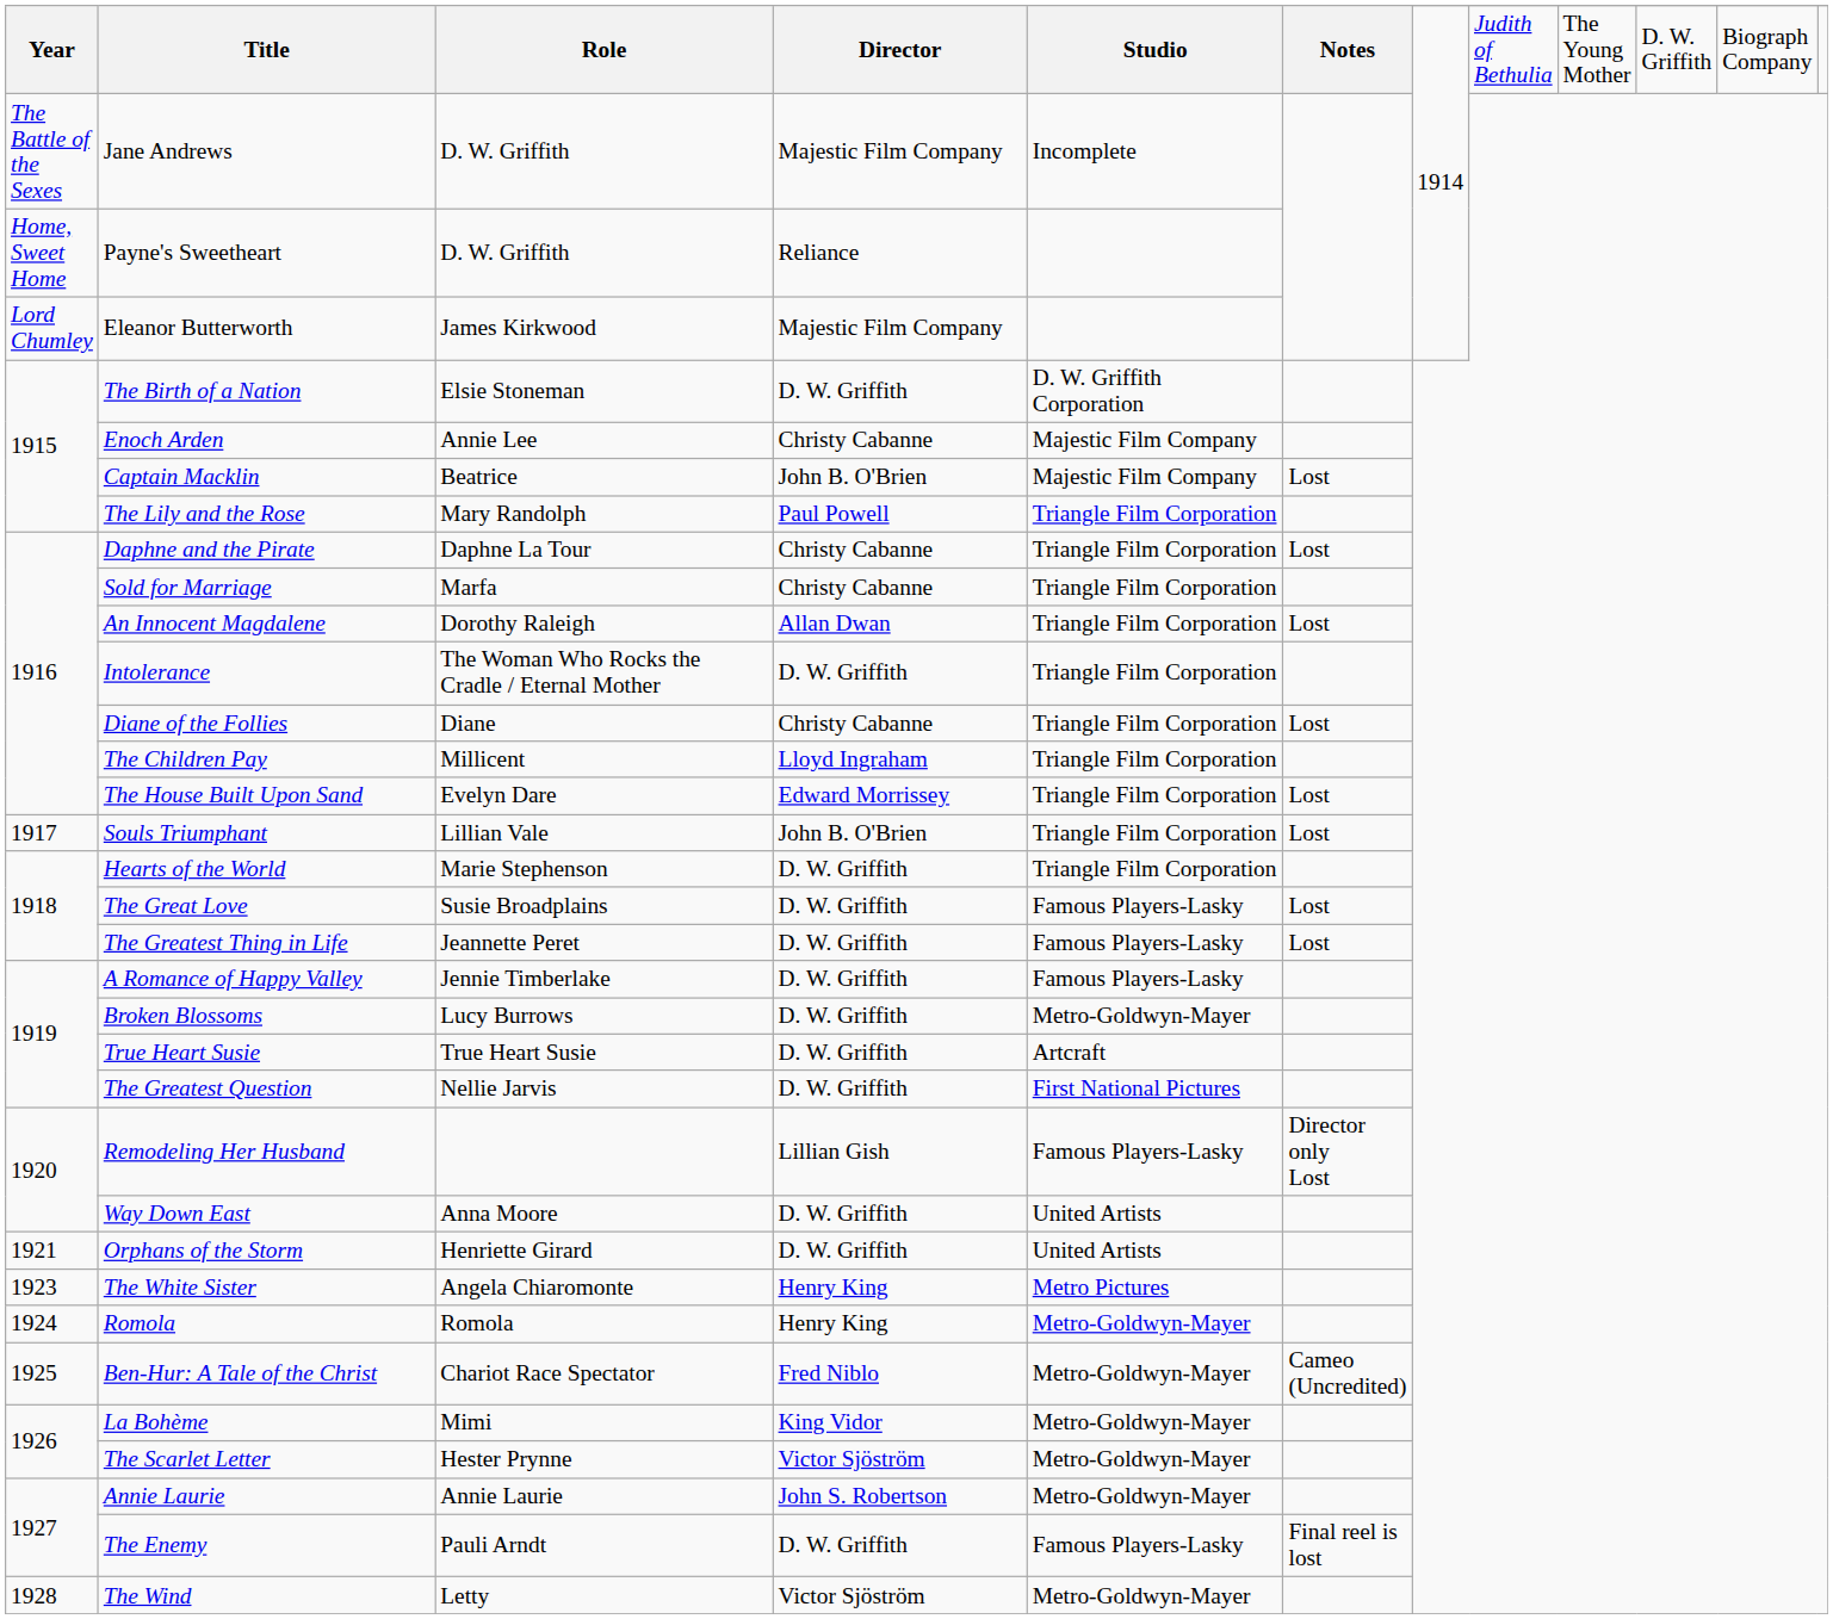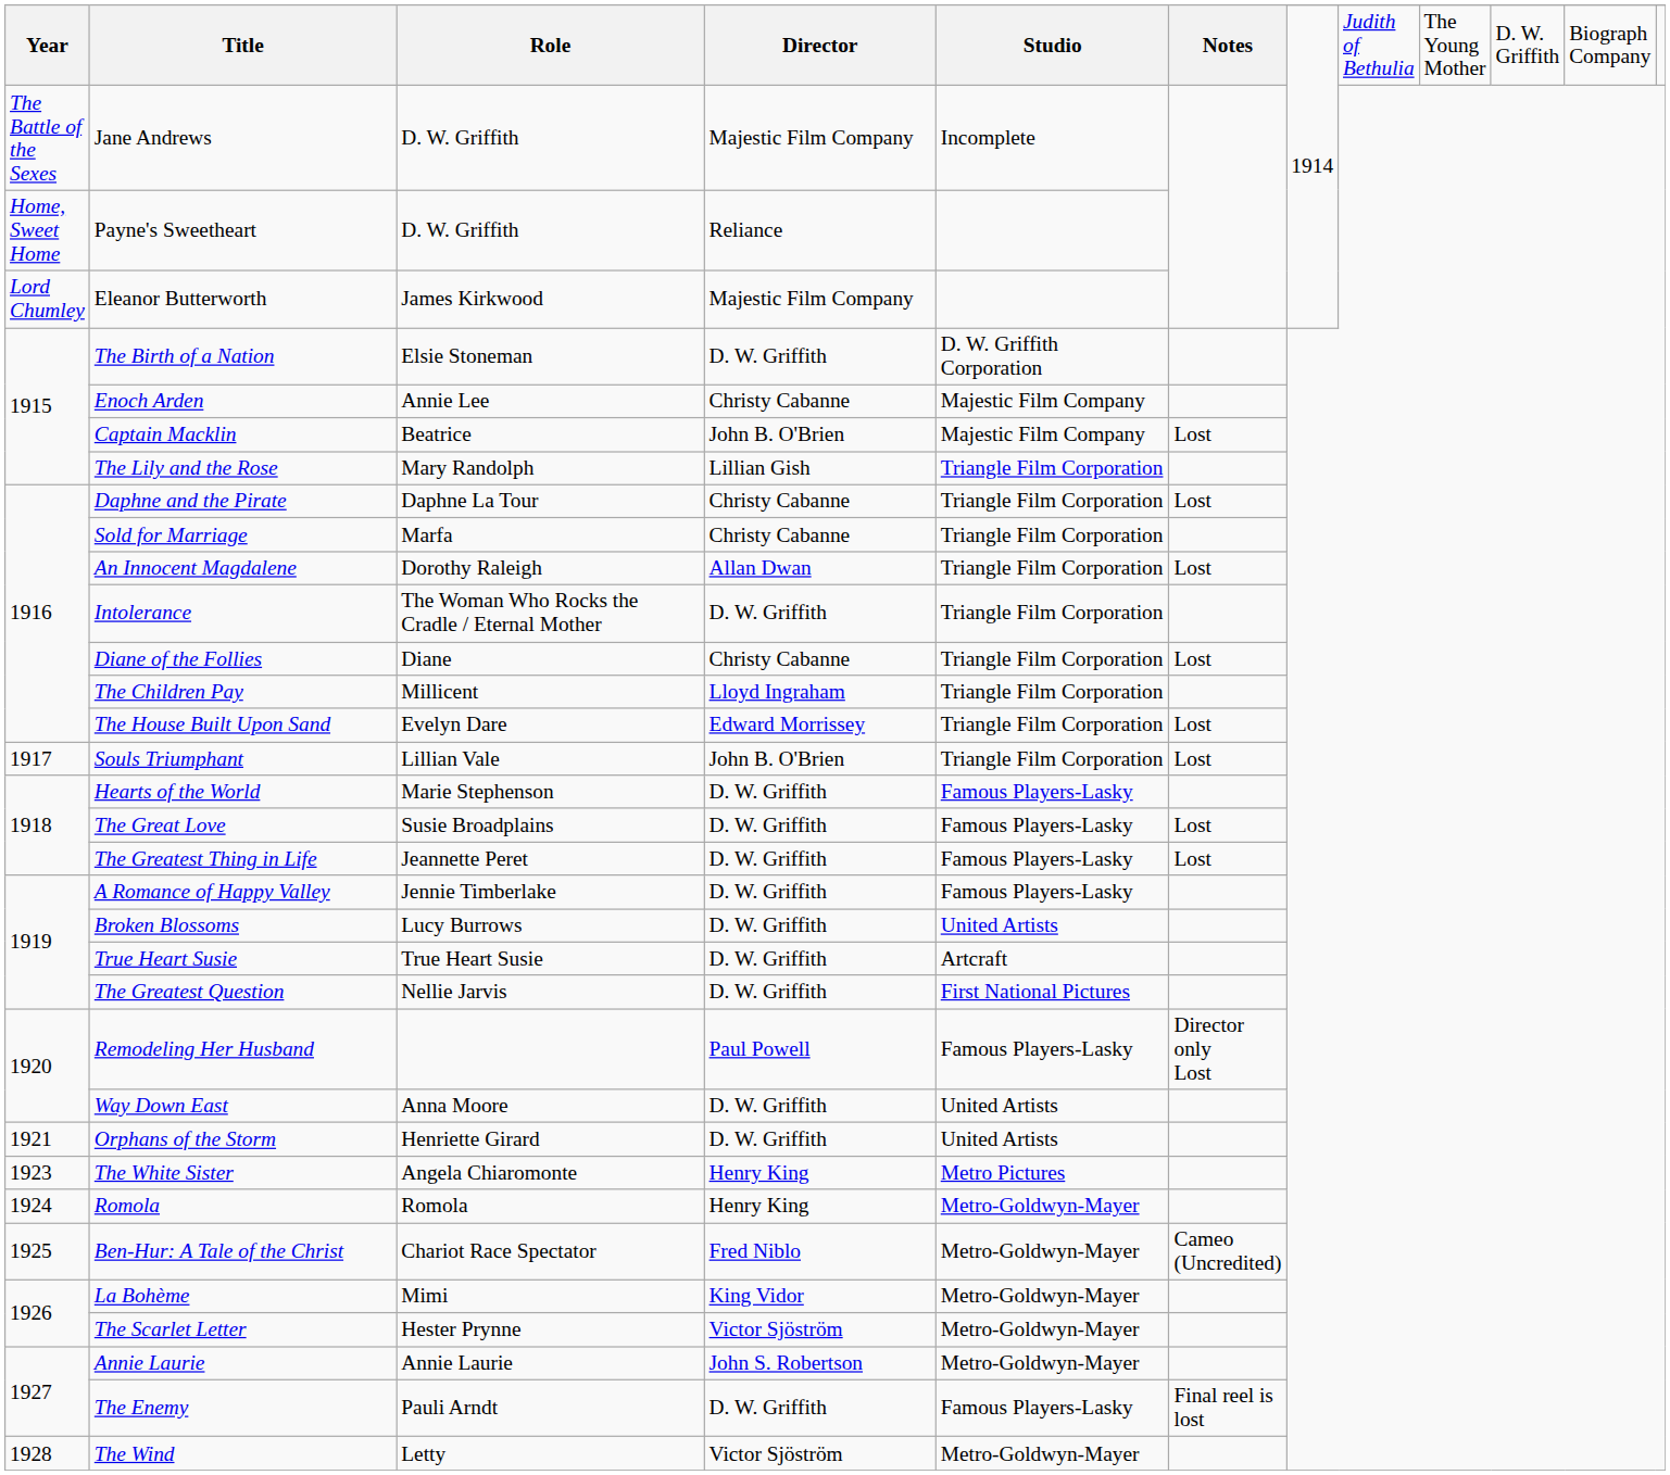 <table class="wikitable sortable" style="width: 100%; margin-right: 0;">
 <tr>
 <th scope="col" width="4%" rowspan="2">Year</th>
 <th scope="col" width="20%" rowspan="2">Title</th>
 <th scope="col" width="20%" rowspan="2">Role</th>
 <th scope="col" width="15%" rowspan="2">Director</th>
 <th scope="col" width="15%" rowspan="2">Studio</th>
 <th scope="col" width="4%" rowspan="2">Notes</th>
 </tr>
 <tr>
 <td rowspan=4>1914</td>
 <td><em><a href='#'>Judith of Bethulia</a></em></td>
 <td>The Young Mother</td>
 <td>D. W. Griffith</td>
 <td>Biograph Company</td>
 <td></td>
 </tr>
 <tr>
 <td><em><a href='#'>The Battle of the Sexes</a></em></td>
 <td>Jane Andrews</td>
 <td>D. W. Griffith</td>
 <td>Majestic Film Company</td>
 <td>Incomplete</td>
 </tr>
 <tr>
 <td><em><a href='#'>Home, Sweet Home</a></em></td>
 <td>Payne's Sweetheart</td>
 <td>D. W. Griffith</td>
 <td>Reliance</td>
 <td></td>
 </tr>
 <tr>
 <td><em><a href='#'>Lord Chumley</a></em></td>
 <td>Eleanor Butterworth</td>
 <td>James Kirkwood</td>
 <td>Majestic Film Company</td>
 <td></td>
 </tr>
 <tr>
 <td rowspan=4>1915</td>
 <td><em><a href='#'>The Birth of a Nation</a></em></td>
 <td>Elsie Stoneman</td>
 <td>D. W. Griffith</td>
 <td>D. W. Griffith Corporation</td>
 <td></td>
 </tr>
 <tr>
 <td><em><a href='#'>Enoch Arden</a></em></td>
 <td>Annie Lee</td>
 <td>Christy Cabanne</td>
 <td>Majestic Film Company</td>
 <td></td>
 </tr>
 <tr>
 <td><em><a href='#'>Captain Macklin</a></em></td>
 <td>Beatrice</td>
 <td>John B. O'Brien</td>
 <td>Majestic Film Company</td>
 <td>Lost</td>
 </tr>
 <tr>
 <td><em><a href='#'>The Lily and the Rose</a></em></td>
 <td>Mary Randolph</td>
-<td><a href='#'>Paul Powell</a></td>
+<td>Lillian Gish</td>
 <td><a href='#'>Triangle Film Corporation</a></td>
 <td></td>
 </tr>
 <tr>
 <td rowspan=7>1916</td>
 <td><em><a href='#'>Daphne and the Pirate</a></em></td>
 <td>Daphne La Tour</td>
 <td>Christy Cabanne</td>
 <td>Triangle Film Corporation</td>
 <td>Lost</td>
 </tr>
 <tr>
 <td><em><a href='#'>Sold for Marriage</a></em></td>
 <td>Marfa</td>
 <td>Christy Cabanne</td>
 <td>Triangle Film Corporation</td>
 <td></td>
 </tr>
 <tr>
 <td><em><a href='#'>An Innocent Magdalene</a></em></td>
 <td>Dorothy Raleigh</td>
 <td><a href='#'>Allan Dwan</a></td>
 <td>Triangle Film Corporation</td>
 <td>Lost</td>
 </tr>
 <tr>
 <td><em><a href='#'>Intolerance</a></em></td>
 <td>The Woman Who Rocks the Cradle / Eternal Mother</td>
 <td>D. W. Griffith</td>
 <td>Triangle Film Corporation</td>
 <td></td>
 </tr>
 <tr>
 <td><em><a href='#'>Diane of the Follies</a></em></td>
 <td>Diane</td>
 <td>Christy Cabanne</td>
 <td>Triangle Film Corporation</td>
 <td>Lost</td>
 </tr>
 <tr>
 <td><em><a href='#'>The Children Pay</a></em></td>
 <td>Millicent</td>
 <td><a href='#'>Lloyd Ingraham</a></td>
 <td>Triangle Film Corporation</td>
 <td></td>
 </tr>
 <tr>
 <td><em><a href='#'>The House Built Upon Sand</a></em></td>
 <td>Evelyn Dare</td>
 <td><a href='#'>Edward Morrissey</a></td>
 <td>Triangle Film Corporation</td>
 <td>Lost</td>
 </tr>
 <tr>
 <td>1917</td>
 <td><em><a href='#'>Souls Triumphant</a></em></td>
 <td>Lillian Vale</td>
 <td>John B. O'Brien</td>
 <td>Triangle Film Corporation</td>
 <td>Lost</td>
 </tr>
 <tr>
 <td rowspan=3>1918</td>
 <td><em><a href='#'>Hearts of the World</a></em></td>
 <td>Marie Stephenson</td>
 <td>D. W. Griffith</td>
-<td>Triangle Film Corporation</td>
+<td><a href='#'>Famous Players-Lasky</a></td>
 <td></td>
 </tr>
 <tr>
 <td><em><a href='#'>The Great Love</a></em></td>
 <td>Susie Broadplains</td>
 <td>D. W. Griffith</td>
 <td>Famous Players-Lasky</td>
 <td>Lost</td>
 </tr>
 <tr>
 <td><em><a href='#'>The Greatest Thing in Life</a></em></td>
 <td>Jeannette Peret</td>
 <td>D. W. Griffith</td>
 <td>Famous Players-Lasky</td>
 <td>Lost</td>
 </tr>
 <tr>
 <td rowspan=4>1919</td>
 <td><em><a href='#'>A Romance of Happy Valley</a></em></td>
 <td>Jennie Timberlake</td>
 <td>D. W. Griffith</td>
 <td>Famous Players-Lasky</td>
 <td></td>
 </tr>
 <tr>
 <td><em><a href='#'>Broken Blossoms</a></em></td>
 <td>Lucy Burrows</td>
 <td>D. W. Griffith</td>
-<td>Metro-Goldwyn-Mayer</td>
+<td><a href='#'>United Artists</a></td>
 <td></td>
 </tr>
 <tr>
 <td><em><a href='#'>True Heart Susie</a></em></td>
 <td>True Heart Susie</td>
 <td>D. W. Griffith</td>
 <td>Artcraft</td>
 <td></td>
 </tr>
 <tr>
 <td><em><a href='#'>The Greatest Question</a></em></td>
 <td>Nellie Jarvis</td>
 <td>D. W. Griffith</td>
 <td><a href='#'>First National Pictures</a></td>
 <td></td>
 </tr>
 <tr>
 <td rowspan=2>1920</td>
 <td><em><a href='#'>Remodeling Her Husband</a></em></td>
 <td></td>
-<td>Lillian Gish</td>
+<td><a href='#'>Paul Powell</a></td>
 <td>Famous Players-Lasky</td>
 <td>Director only<br>Lost</td>
 </tr>
 <tr>
 <td><em><a href='#'>Way Down East</a></em></td>
 <td>Anna Moore</td>
 <td>D. W. Griffith</td>
 <td>United Artists</td>
 <td></td>
 </tr>
 <tr>
 <td>1921</td>
 <td><em><a href='#'>Orphans of the Storm</a></em></td>
 <td>Henriette Girard</td>
 <td>D. W. Griffith</td>
 <td>United Artists</td>
 <td></td>
 </tr>
 <tr>
 <td>1923</td>
 <td><em><a href='#'>The White Sister</a></em></td>
 <td>Angela Chiaromonte</td>
 <td><a href='#'>Henry King</a></td>
 <td><a href='#'>Metro Pictures</a></td>
 <td></td>
 </tr>
 <tr>
 <td>1924</td>
 <td><em><a href='#'>Romola</a></em></td>
 <td>Romola</td>
 <td>Henry King</td>
 <td><a href='#'>Metro-Goldwyn-Mayer</a></td>
 <td></td>
 </tr>
 <tr>
 <td>1925</td>
 <td><em><a href='#'>Ben-Hur: A Tale of the Christ</a></em></td>
 <td>Chariot Race Spectator</td>
 <td><a href='#'>Fred Niblo</a></td>
 <td>Metro-Goldwyn-Mayer</td>
 <td>Cameo (Uncredited)</td>
 </tr>
 <tr>
 <td rowspan=2>1926</td>
 <td><em><a href='#'>La Bohème</a></em></td>
 <td>Mimi</td>
 <td><a href='#'>King Vidor</a></td>
 <td>Metro-Goldwyn-Mayer</td>
 <td></td>
 </tr>
 <tr>
 <td><em><a href='#'>The Scarlet Letter</a></em></td>
 <td>Hester Prynne</td>
 <td><a href='#'>Victor Sjöström</a></td>
 <td>Metro-Goldwyn-Mayer</td>
 <td></td>
 </tr>
 <tr>
 <td rowspan=2>1927</td>
 <td><em><a href='#'>Annie Laurie</a></em></td>
 <td>Annie Laurie</td>
 <td><a href='#'>John S. Robertson</a></td>
 <td>Metro-Goldwyn-Mayer</td>
 <td></td>
 </tr>
 <tr>
 <td><em><a href='#'>The Enemy</a></em></td>
 <td>Pauli Arndt</td>
 <td>D. W. Griffith</td>
 <td>Famous Players-Lasky</td>
 <td>Final reel is lost</td>
 </tr>
 <tr>
 <td>1928</td>
 <td><em><a href='#'>The Wind</a></em></td>
 <td>Letty</td>
 <td>Victor Sjöström</td>
 <td>Metro-Goldwyn-Mayer</td>
 <td></td>
 </tr>
 </table>
